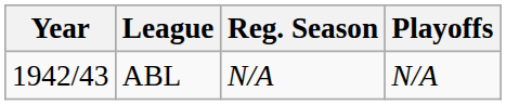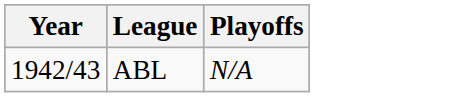 <table class="wikitable">
 <tr>
 <th>Year</th>
 <th>League</th>
-<th>Reg. Season</th>
 <th>Playoffs</th>
 </tr>
 <tr>
 <td>1942/43</td>
 <td>ABL</td>
 <td><em>N/A</em></td>
-<td><em>N/A</em></td>
 </tr>
 </table>
